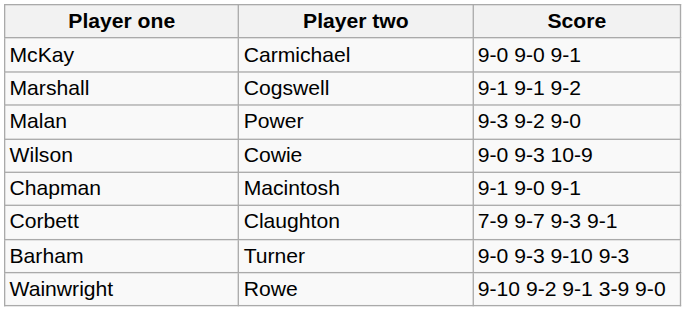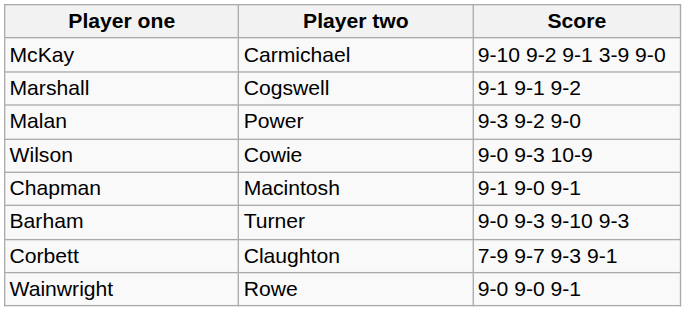 <table class="wikitable">
 <tr>
 <th width=170>Player one</th>
 <th width=170>Player two</th>
 <th width=150>Score</th>
 </tr>
 <tr>
 <td> McKay</td>
 <td> Carmichael</td>
-<td>9-0 9-0 9-1</td>
+<td>9-10 9-2 9-1 3-9 9-0</td>
 </tr>
 <tr>
 <td> Marshall</td>
 <td> Cogswell</td>
 <td>9-1 9-1 9-2</td>
 </tr>
 <tr>
 <td> Malan</td>
 <td> Power</td>
 <td>9-3 9-2 9-0</td>
 </tr>
 <tr>
 <td> Wilson</td>
 <td> Cowie</td>
 <td>9-0 9-3 10-9</td>
 </tr>
 <tr>
 <td> Chapman</td>
 <td> Macintosh</td>
 <td>9-1 9-0 9-1</td>
 </tr>
 <tr>
+<td> Barham</td>
+<td> Turner</td>
+<td>9-0 9-3 9-10 9-3</td>
+</tr>
+<tr>
 <td> Corbett</td>
 <td> Claughton</td>
 <td>7-9 9-7 9-3 9-1</td>
 </tr>
 <tr>
-<td> Barham</td>
-<td> Turner</td>
-<td>9-0 9-3 9-10 9-3</td>
-</tr>
-<tr>
 <td> Wainwright</td>
 <td> Rowe</td>
-<td>9-10 9-2 9-1 3-9 9-0</td>
+<td>9-0 9-0 9-1</td>
 </tr>
 </table>
